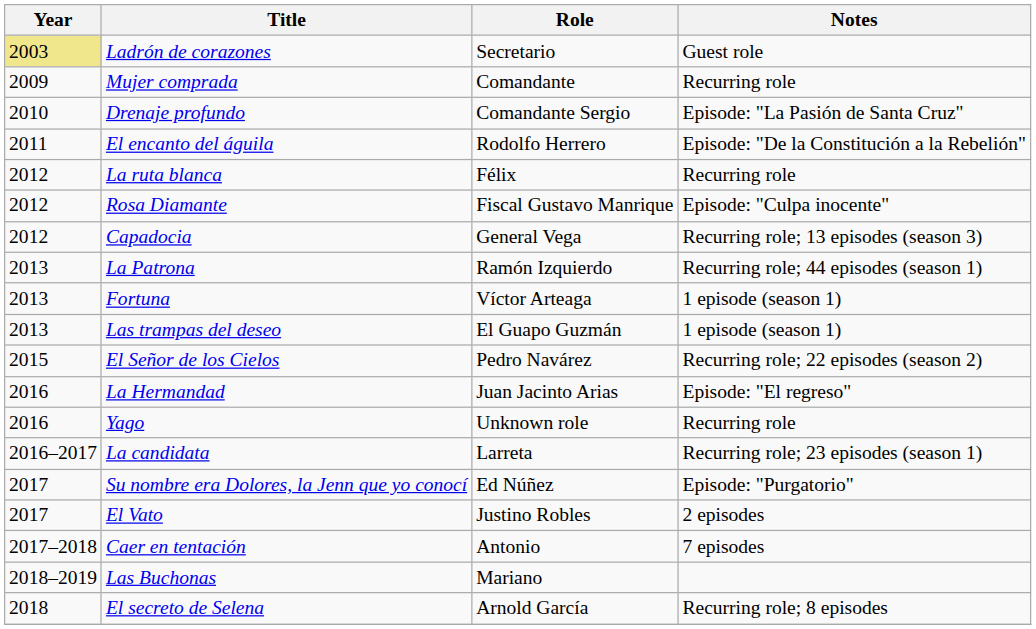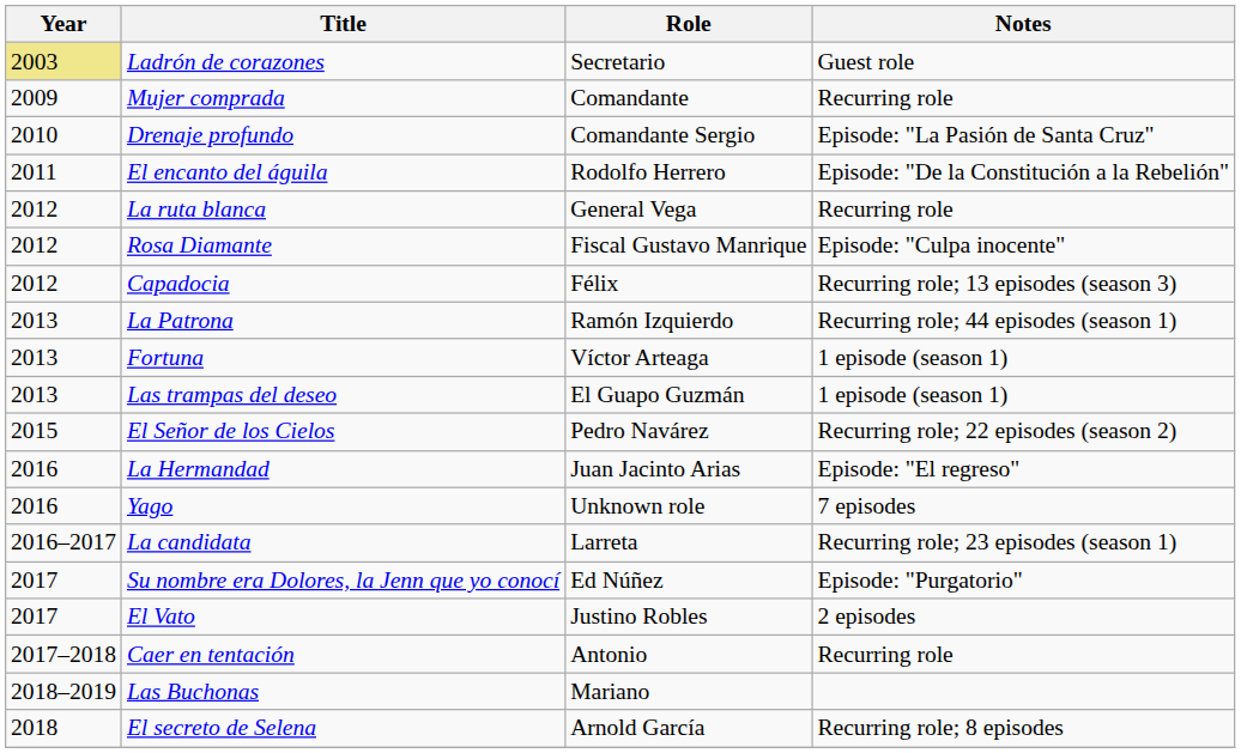 <table class="wikitable sortable">
 <tr>
 <th>Year</th>
 <th>Title</th>
 <th>Role</th>
 <th class="unsortable">Notes</th>
 </tr>
 <tr>
 <td style="background: khaki;">2003</td>
 <td><em><a href='#'>Ladrón de corazones</a></em></td>
 <td>Secretario</td>
 <td>Guest role</td>
 </tr>
 <tr>
 <td>2009</td>
 <td><em><a href='#'>Mujer comprada</a></em></td>
 <td>Comandante</td>
 <td>Recurring role</td>
 </tr>
 <tr>
 <td>2010</td>
 <td><em><a href='#'>Drenaje profundo</a></em></td>
 <td>Comandante Sergio</td>
 <td>Episode: "La Pasión de Santa Cruz"</td>
 </tr>
 <tr>
 <td>2011</td>
 <td><em><a href='#'>El encanto del águila</a></em></td>
 <td>Rodolfo Herrero</td>
 <td>Episode: "De la Constitución a la Rebelión"</td>
 </tr>
 <tr>
 <td>2012</td>
 <td><em><a href='#'>La ruta blanca</a></em></td>
-<td>Félix</td>
+<td>General Vega</td>
 <td>Recurring role</td>
 </tr>
 <tr>
 <td>2012</td>
 <td><em><a href='#'>Rosa Diamante</a></em></td>
 <td>Fiscal Gustavo Manrique</td>
 <td>Episode: "Culpa inocente"</td>
 </tr>
 <tr>
 <td>2012</td>
 <td><em><a href='#'>Capadocia</a></em></td>
-<td>General Vega</td>
+<td>Félix</td>
 <td>Recurring role; 13 episodes (season 3)</td>
 </tr>
 <tr>
 <td>2013</td>
 <td><em><a href='#'>La Patrona</a></em></td>
 <td>Ramón Izquierdo</td>
 <td>Recurring role; 44 episodes (season 1)</td>
 </tr>
 <tr>
 <td>2013</td>
 <td><em><a href='#'>Fortuna</a></em></td>
 <td>Víctor Arteaga</td>
 <td>1 episode (season 1)</td>
 </tr>
 <tr>
 <td>2013</td>
 <td><em><a href='#'>Las trampas del deseo</a></em></td>
 <td>El Guapo Guzmán</td>
 <td>1 episode (season 1)</td>
 </tr>
 <tr>
 <td>2015</td>
 <td><em><a href='#'>El Señor de los Cielos</a></em></td>
 <td>Pedro Navárez</td>
 <td>Recurring role; 22 episodes (season 2)</td>
 </tr>
 <tr>
 <td>2016</td>
 <td><em><a href='#'>La Hermandad</a></em></td>
 <td>Juan Jacinto Arias</td>
 <td>Episode: "El regreso"</td>
 </tr>
 <tr>
 <td>2016</td>
 <td><em><a href='#'>Yago</a></em></td>
 <td>Unknown role</td>
-<td>Recurring role</td>
+<td>7 episodes</td>
 </tr>
 <tr>
 <td>2016–2017</td>
 <td><em><a href='#'>La candidata</a></em></td>
 <td>Larreta</td>
 <td>Recurring role; 23 episodes (season 1)</td>
 </tr>
 <tr>
 <td>2017</td>
 <td><em><a href='#'>Su nombre era Dolores, la Jenn que yo conocí</a></em></td>
 <td>Ed Núñez</td>
 <td>Episode: "Purgatorio"</td>
 </tr>
 <tr>
 <td>2017</td>
 <td><em><a href='#'>El Vato</a></em></td>
 <td>Justino Robles</td>
 <td>2 episodes</td>
 </tr>
 <tr>
 <td>2017–2018</td>
 <td><em><a href='#'>Caer en tentación</a></em></td>
 <td>Antonio</td>
-<td>7 episodes</td>
+<td>Recurring role</td>
 </tr>
 <tr>
 <td>2018–2019</td>
 <td><em><a href='#'>Las Buchonas</a></em></td>
 <td>Mariano</td>
 </tr>
 <tr>
 <td>2018</td>
 <td><em><a href='#'>El secreto de Selena</a></em></td>
 <td>Arnold García</td>
 <td>Recurring role; 8 episodes</td>
 </tr>
 <tr>
 </tr>
 </table>
